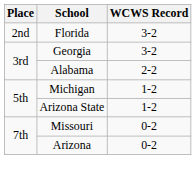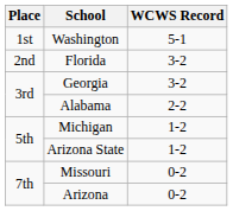 <table class="wikitable">
 <tr>
 <th>Place</th>
 <th>School</th>
 <th>WCWS Record</th>
+</tr>
+<tr>
+<td align="center">1st</td>
+<td align="center">Washington</td>
+<td align="center">5-1</td>
 </tr>
 <tr>
 <td align="center">2nd</td>
 <td align="center">Florida</td>
 <td align="center">3-2</td>
 </tr>
 <tr>
 <td rowspan="2" align=center>3rd</td>
 <td align="center">Georgia</td>
 <td align="center">3-2</td>
 </tr>
 <tr>
 <td align="center">Alabama</td>
 <td align="center">2-2</td>
 </tr>
 <tr>
 <td rowspan="2" align=center>5th</td>
 <td align="center">Michigan</td>
 <td align="center">1-2</td>
 </tr>
 <tr>
 <td align="center">Arizona State</td>
 <td align="center">1-2</td>
 </tr>
 <tr>
 <td rowspan="2" align=center>7th</td>
 <td align="center">Missouri</td>
 <td align="center">0-2</td>
 </tr>
 <tr>
 <td align="center">Arizona</td>
 <td align="center">0-2</td>
 </tr>
 </table>
